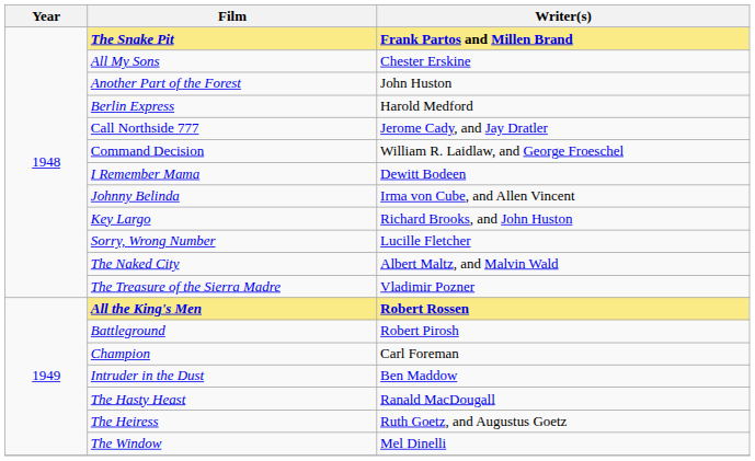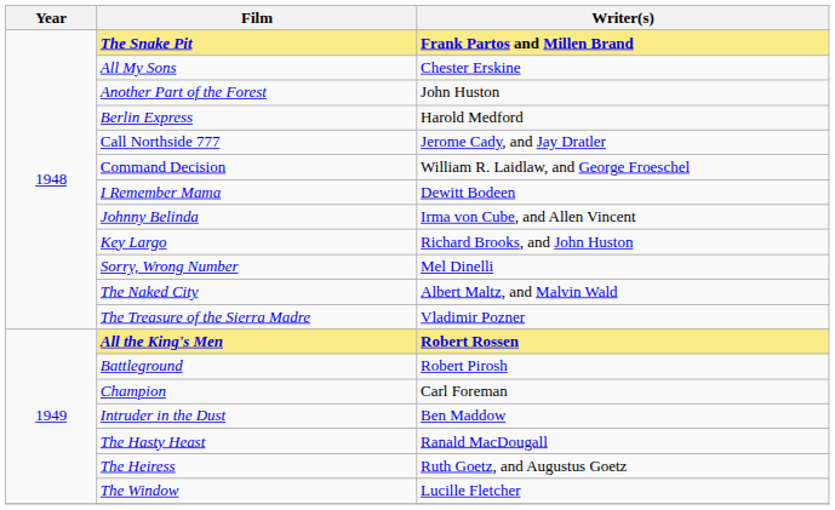 <table class="wikitable" width="95%" cellpadding="5">
 <tr>
 <th width="10%">Year</th>
 <th width="35%">Film</th>
 <th width="45%">Writer(s)</th>
 </tr>
 <tr>
 <td rowspan="12" style="text-align:center;"><a href='#'>1948</a><br></td>
 <td style="background:#FAEB86"><strong><em><a href='#'>The Snake Pit</a></em></strong></td>
 <td style="background:#FAEB86"><strong><a href='#'>Frank Partos</a> and <a href='#'>Millen Brand</a></strong></td>
 </tr>
 <tr>
 <td><em><a href='#'>All My Sons</a></em></td>
 <td><a href='#'>Chester Erskine</a></td>
 </tr>
 <tr>
 <td><em><a href='#'>Another Part of the Forest</a></em></td>
 <td>John Huston</td>
 </tr>
 <tr>
 <td><em><a href='#'>Berlin Express</a></em></td>
 <td>Harold Medford</td>
 </tr>
 <tr>
 <td><a href='#'>Call Northside 777</a></td>
 <td><a href='#'>Jerome Cady</a>, and <a href='#'>Jay Dratler</a></td>
 </tr>
 <tr>
 <td><a href='#'>Command Decision</a></td>
 <td>William R. Laidlaw, and <a href='#'>George Froeschel</a></td>
 </tr>
 <tr>
 <td><em><a href='#'>I Remember Mama</a></em></td>
 <td><a href='#'>Dewitt Bodeen</a></td>
 </tr>
 <tr>
 <td><em><a href='#'>Johnny Belinda</a></em></td>
 <td><a href='#'>Irma von Cube</a>, and Allen Vincent</td>
 </tr>
 <tr>
 <td><em><a href='#'>Key Largo</a></em></td>
 <td><a href='#'>Richard Brooks</a>, and <a href='#'>John Huston</a></td>
 </tr>
 <tr>
 <td><em><a href='#'>Sorry, Wrong Number</a></em></td>
-<td><a href='#'>Lucille Fletcher</a></td>
+<td><a href='#'>Mel Dinelli</a></td>
 </tr>
 <tr>
 <td><em><a href='#'>The Naked City</a></em></td>
 <td><a href='#'>Albert Maltz</a>, and <a href='#'>Malvin Wald</a></td>
 </tr>
 <tr>
 <td><em><a href='#'>The Treasure of the Sierra Madre</a></em></td>
 <td><a href='#'>Vladimir Pozner</a></td>
 </tr>
 <tr>
 <td rowspan="7" style="text-align:center;"><a href='#'>1949</a><br></td>
 <td style="background:#FAEB86"><strong><em><a href='#'>All the King's Men</a></em></strong></td>
 <td style="background:#FAEB86"><strong><a href='#'>Robert Rossen</a></strong></td>
 </tr>
 <tr>
 <td><em><a href='#'>Battleground</a></em></td>
 <td><a href='#'>Robert Pirosh</a></td>
 </tr>
 <tr>
 <td><em><a href='#'>Champion</a></em></td>
 <td>Carl Foreman</td>
 </tr>
 <tr>
 <td><em><a href='#'>Intruder in the Dust</a></em></td>
 <td><a href='#'>Ben Maddow</a></td>
 </tr>
 <tr>
 <td><em><a href='#'>The Hasty Heast</a></em></td>
 <td><a href='#'>Ranald MacDougall</a></td>
 </tr>
 <tr>
 <td><em><a href='#'>The Heiress</a></em></td>
 <td><a href='#'>Ruth Goetz</a>, and Augustus Goetz</td>
 </tr>
 <tr>
 <td><em><a href='#'>The Window</a></em></td>
-<td><a href='#'>Mel Dinelli</a></td>
+<td><a href='#'>Lucille Fletcher</a></td>
 </tr>
 <tr>
 </tr>
 </table>
